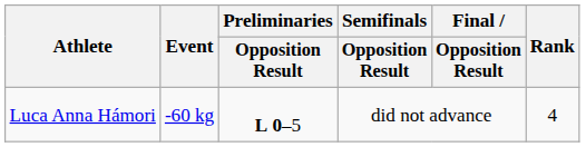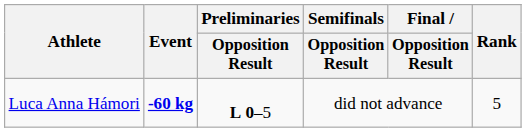 <table class="wikitable" style="font-size:90%;">
 <tr>
 <th rowspan=2>Athlete</th>
 <th rowspan=2>Event</th>
 <th>Preliminaries</th>
 <th>Semifinals</th>
 <th>Final / </th>
 <th rowspan=2>Rank</th>
 </tr>
 <tr style="font-size:95%">
 <th>Opposition<br>Result</th>
 <th>Opposition<br>Result</th>
 <th>Opposition<br>Result</th>
 </tr>
 <tr align=center>
 <td align=left><a href='#'>Luca Anna Hámori</a></td>
-<td align=left><a href='#'>-60 kg</a></td>
+<td align=left><strong><a href='#'>-60 kg</a></strong></td>
 <td><br><strong>L</strong> <strong>0</strong>–5</td>
 <td colspan=2>did not advance</td>
-<td>4</td>
+<td>5</td>
 </tr>
 </table>
